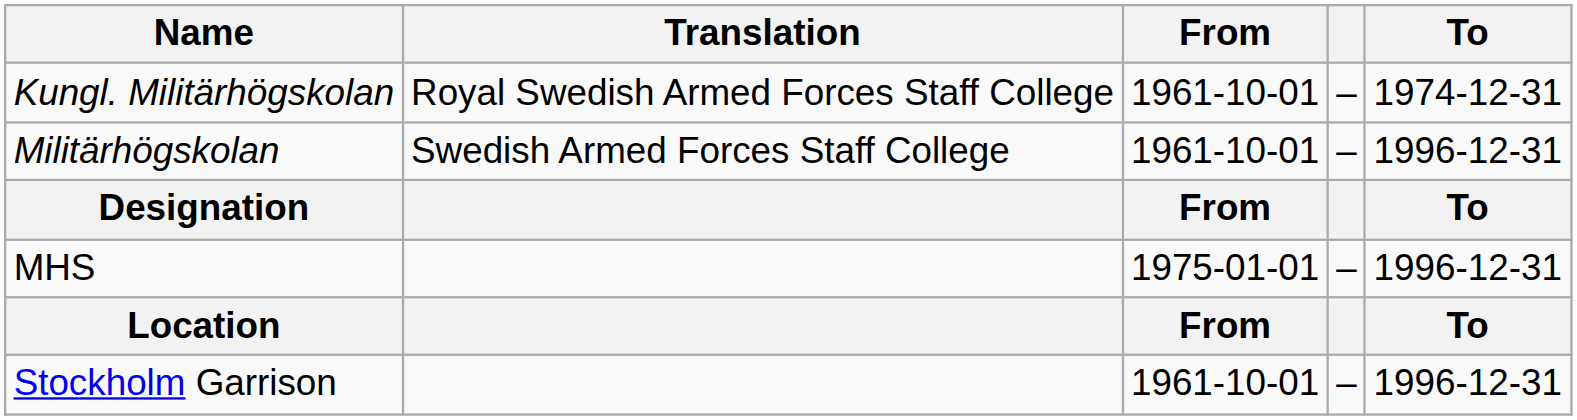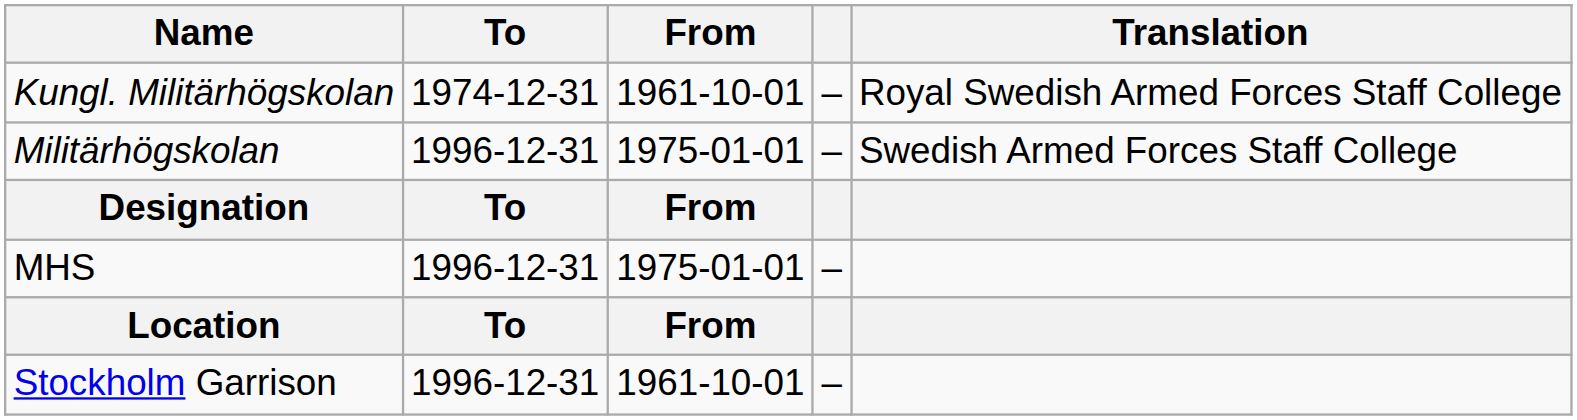 <table class="wikitable">
 <tr>
 <th style="font-weight:bold;">Name</th>
-<th style="font-weight:bold;">Translation</th>
+<th style="text-align: center; font-weight:bold;">To</th>
 <th style="text-align: center; font-weight:bold;">From</th>
 <th></th>
-<th style="text-align: center; font-weight:bold;">To</th>
+<th style="font-weight:bold;">Translation</th>
 </tr>
 <tr>
 <td style="font-style:italic;">Kungl. Militärhögskolan</td>
-<td>Royal Swedish Armed Forces Staff College</td>
+<td>1974-12-31</td>
 <td>1961-10-01</td>
 <td>–</td>
-<td>1974-12-31</td>
+<td>Royal Swedish Armed Forces Staff College</td>
 </tr>
 <tr>
 <td style="font-style:italic;">Militärhögskolan</td>
+<td>1996-12-31</td>
+<td>1975-01-01</td>
+<td>–</td>
 <td>Swedish Armed Forces Staff College</td>
-<td style="text-align: center;">1961-10-01</td>
-<td>–</td>
-<td>1996-12-31</td>
 </tr>
 <tr>
 <th style="font-weight:bold;">Designation</th>
-<th style="font-weight:bold;"></th>
+<th style="text-align: center; font-weight:bold;">To</th>
 <th style="text-align: center; font-weight:bold;">From</th>
 <th></th>
-<th style="text-align: center; font-weight:bold;">To</th>
+<th style="font-weight:bold;"></th>
 </tr>
 <tr>
 <td>MHS</td>
-<td></td>
+<td style="text-align: center;">1996-12-31</td>
 <td>1975-01-01</td>
 <td style="text-align: center;">–</td>
-<td style="text-align: center;">1996-12-31</td>
+<td></td>
 </tr>
 <tr>
 <th style="font-weight:bold;">Location</th>
-<th style="font-weight:bold;"></th>
+<th style="text-align: center; font-weight:bold;">To</th>
 <th style="text-align: center; font-weight:bold;">From</th>
 <th></th>
-<th style="text-align: center; font-weight:bold;">To</th>
+<th style="font-weight:bold;"></th>
 </tr>
 <tr>
 <td><a href='#'>Stockholm</a> Garrison</td>
-<td></td>
+<td style="text-align: center;">1996-12-31</td>
 <td style="text-align: center;">1961-10-01</td>
 <td style="text-align: center;">–</td>
-<td style="text-align: center;">1996-12-31</td>
+<td></td>
 </tr>
 </table>
